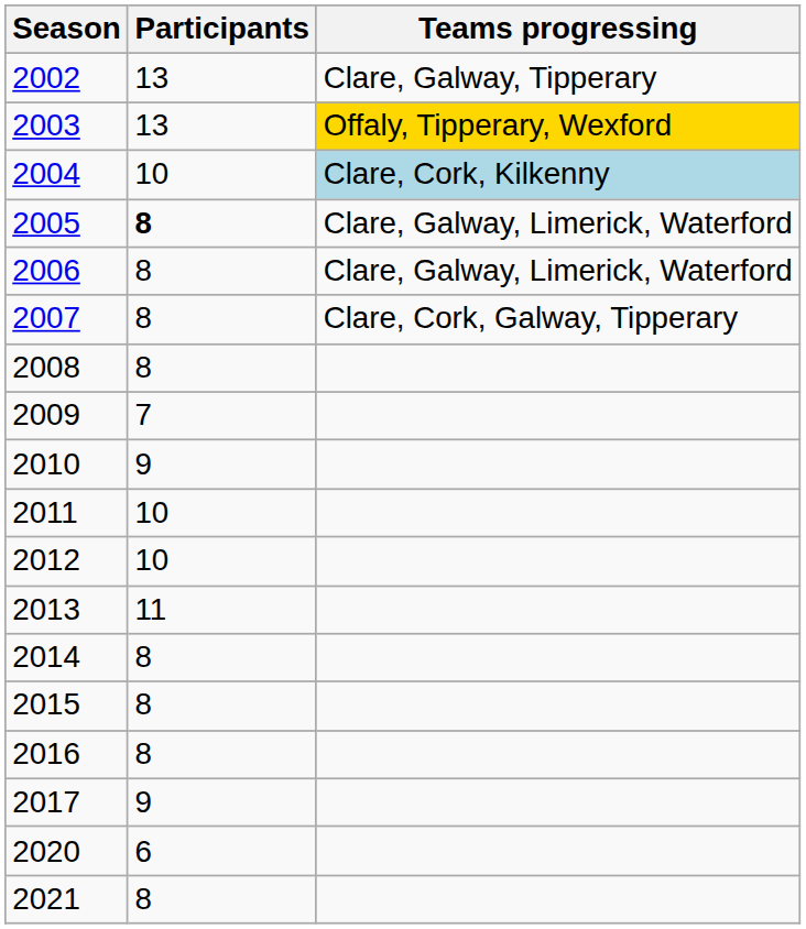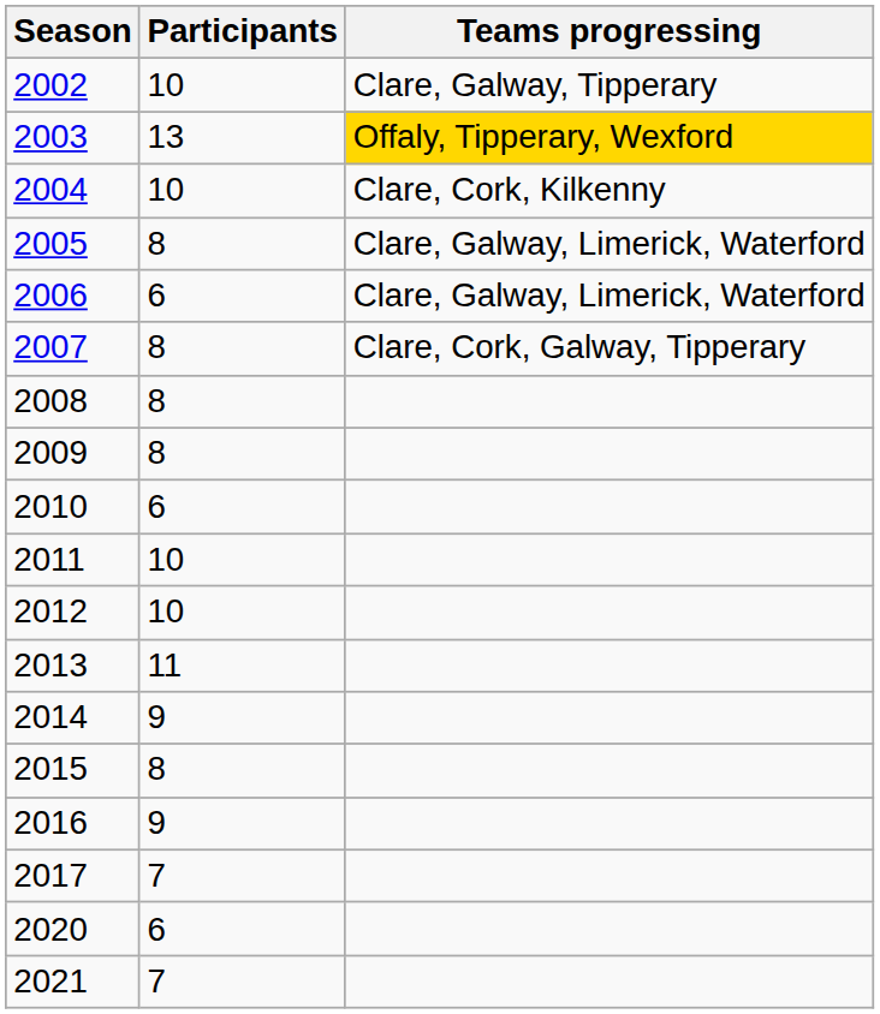 <table class="wikitable sortable">
 <tr>
 <th>Season</th>
 <th>Participants</th>
 <th>Teams progressing</th>
 </tr>
 <tr>
 <td><a href='#'>2002</a></td>
-<td>13</td>
+<td>10</td>
 <td>Clare, Galway, Tipperary</td>
 </tr>
 <tr>
 <td><a href='#'>2003</a></td>
 <td>13</td>
 <td style="background: gold;">Offaly, Tipperary, Wexford</td>
 </tr>
 <tr>
 <td><a href='#'>2004</a></td>
 <td>10</td>
-<td style="background: lightblue;">Clare, Cork, Kilkenny</td>
+<td>Clare, Cork, Kilkenny</td>
 </tr>
 <tr>
 <td><a href='#'>2005</a></td>
-<td><strong>8</strong></td>
+<td>8</td>
 <td>Clare, Galway, Limerick, Waterford</td>
 </tr>
 <tr>
 <td><a href='#'>2006</a></td>
-<td>8</td>
+<td>6</td>
 <td>Clare, Galway, Limerick, Waterford</td>
 </tr>
 <tr>
 <td><a href='#'>2007</a></td>
 <td>8</td>
 <td>Clare, Cork, Galway, Tipperary</td>
 </tr>
 <tr>
 <td>2008</td>
 <td>8</td>
 <td></td>
 </tr>
 <tr>
 <td>2009</td>
-<td>7</td>
+<td>8</td>
 <td></td>
 </tr>
 <tr>
 <td>2010</td>
-<td>9</td>
+<td>6</td>
 <td></td>
 </tr>
 <tr>
 <td>2011</td>
 <td>10</td>
 <td></td>
 </tr>
 <tr>
 <td>2012</td>
 <td>10</td>
 <td></td>
 </tr>
 <tr>
 <td>2013</td>
 <td>11</td>
 <td></td>
 </tr>
 <tr>
 <td>2014</td>
-<td>8</td>
+<td>9</td>
 <td></td>
 </tr>
 <tr>
 <td>2015</td>
 <td>8</td>
 <td></td>
 </tr>
 <tr>
 <td>2016</td>
-<td>8</td>
+<td>9</td>
 <td></td>
 </tr>
 <tr>
 <td>2017</td>
-<td>9</td>
+<td>7</td>
 <td></td>
 </tr>
 <tr>
 <td>2020</td>
 <td>6</td>
 <td></td>
 </tr>
 <tr>
 <td>2021</td>
-<td>8</td>
+<td>7</td>
 <td></td>
 </tr>
 </table>
